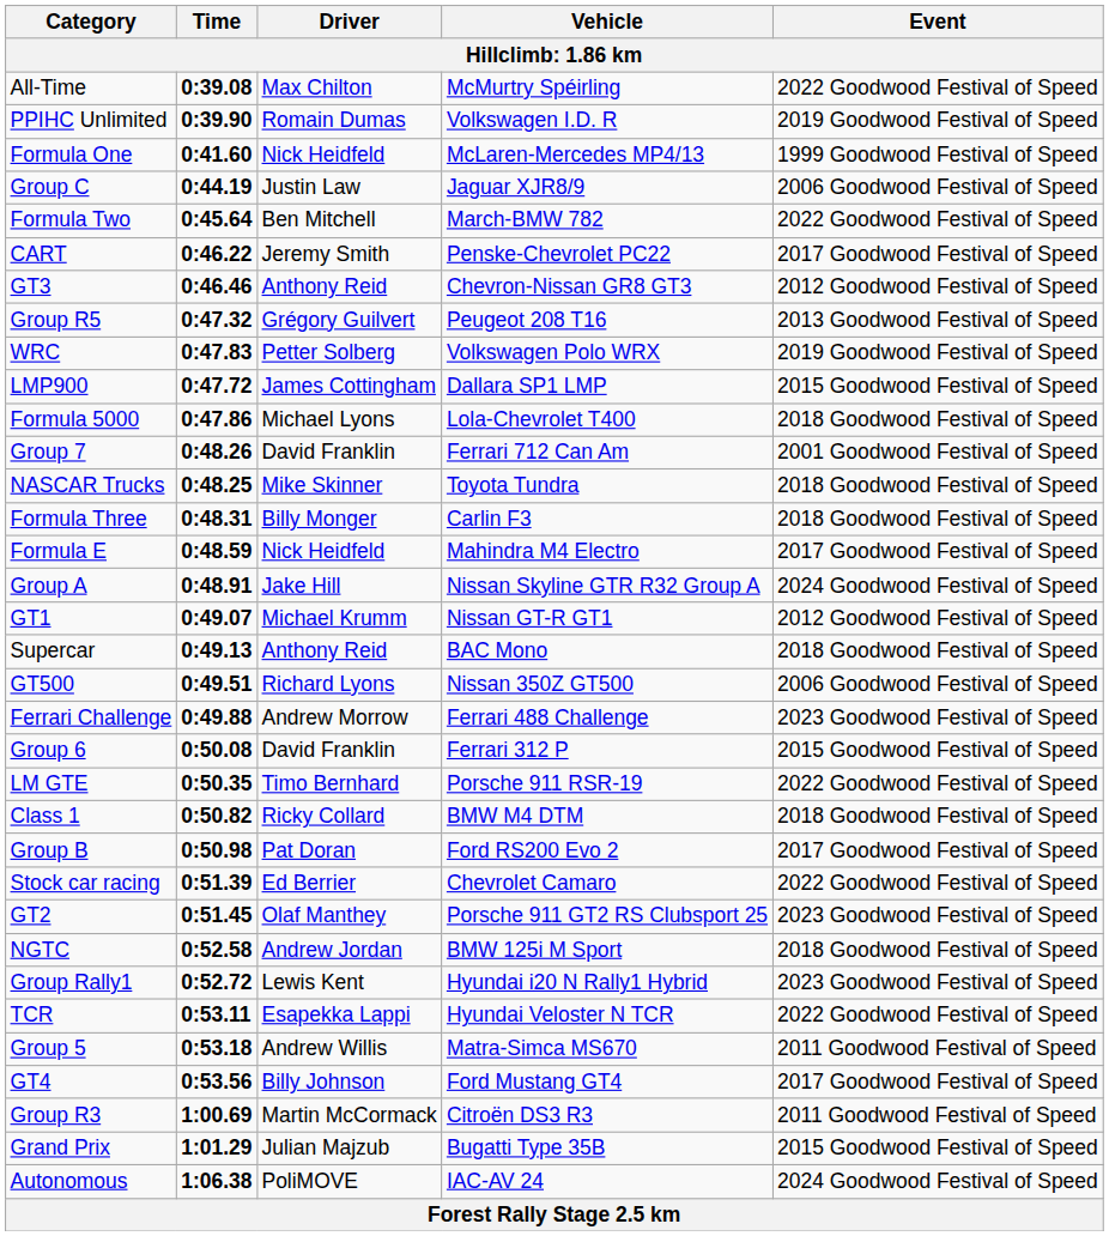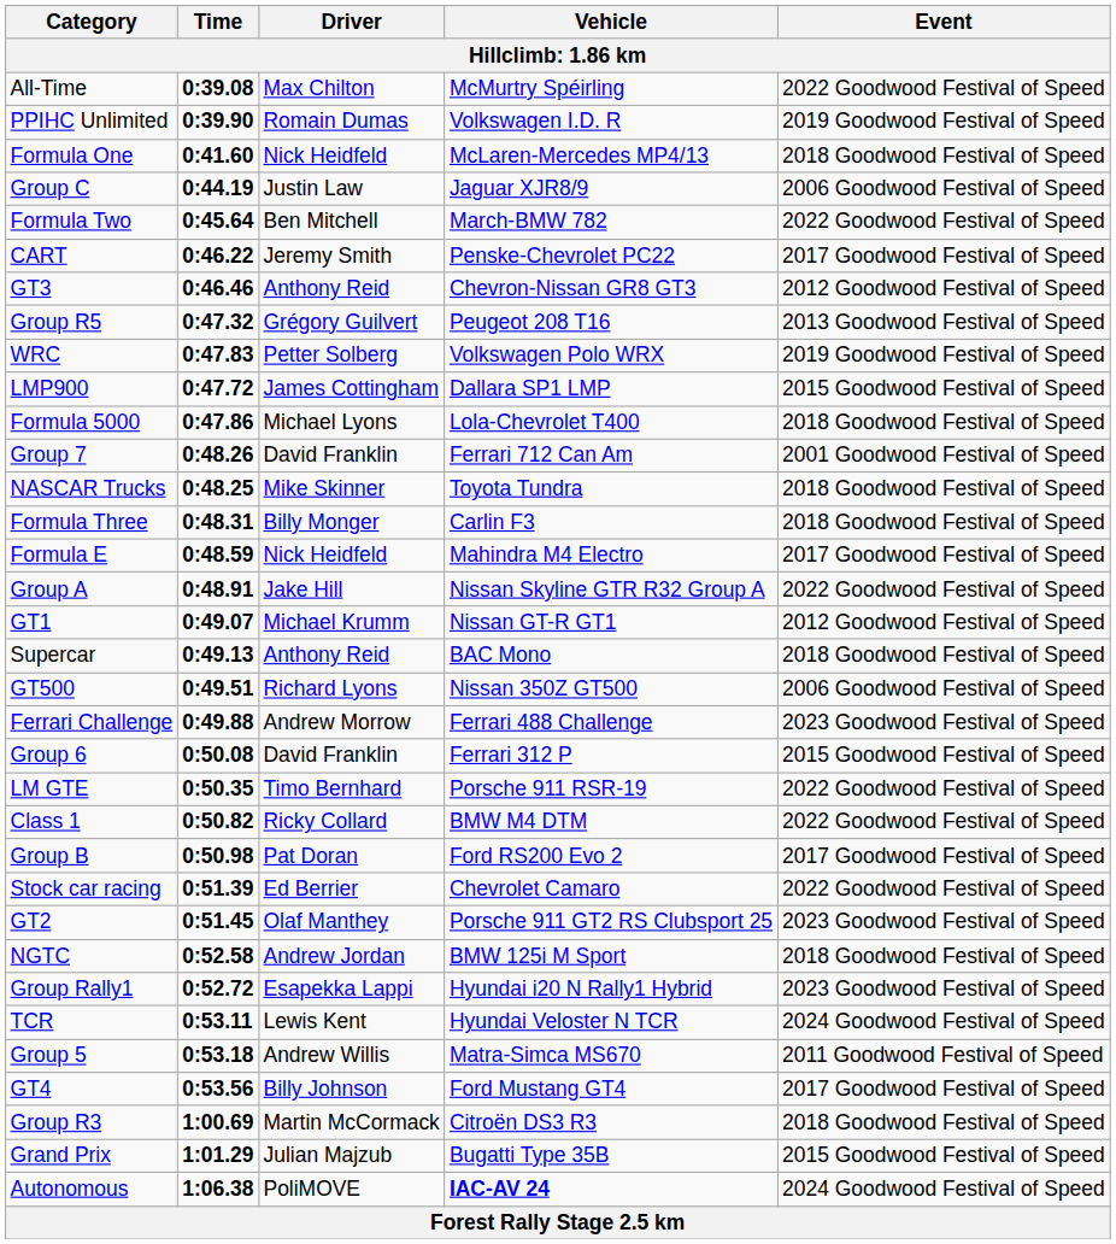 <table class="wikitable">
 <tr>
 <th>Category</th>
 <th>Time</th>
 <th>Driver</th>
 <th>Vehicle</th>
 <th>Event</th>
 </tr>
 <tr>
 <th colspan="5">Hillclimb: 1.86 km</th>
 </tr>
 <tr>
 <td>All-Time</td>
 <td><strong>0:39.08</strong></td>
 <td> <a href='#'>Max Chilton</a></td>
 <td><a href='#'>McMurtry Spéirling</a></td>
 <td>2022 Goodwood Festival of Speed</td>
 </tr>
 <tr>
 <td><a href='#'>PPIHC</a> Unlimited</td>
 <td><strong>0:39.90</strong></td>
 <td> <a href='#'>Romain Dumas</a></td>
 <td><a href='#'>Volkswagen I.D. R</a></td>
 <td>2019 Goodwood Festival of Speed</td>
 </tr>
 <tr>
 <td><a href='#'>Formula One</a></td>
 <td><strong>0:41.60</strong></td>
 <td> <a href='#'>Nick Heidfeld</a></td>
 <td><a href='#'>McLaren-Mercedes MP4/13</a></td>
-<td>1999 Goodwood Festival of Speed</td>
+<td>2018 Goodwood Festival of Speed</td>
 </tr>
 <tr>
 <td><a href='#'>Group C</a></td>
 <td><strong>0:44.19</strong></td>
 <td> Justin Law</td>
 <td><a href='#'>Jaguar XJR8/9</a></td>
 <td>2006 Goodwood Festival of Speed</td>
 </tr>
 <tr>
 <td><a href='#'>Formula Two</a></td>
 <td><strong>0:45.64</strong></td>
 <td> Ben Mitchell</td>
 <td><a href='#'>March-BMW 782</a></td>
 <td>2022 Goodwood Festival of Speed</td>
 </tr>
 <tr>
 <td><a href='#'>CART</a></td>
 <td><strong>0:46.22</strong></td>
 <td> Jeremy Smith</td>
 <td><a href='#'>Penske-Chevrolet PC22</a></td>
 <td>2017 Goodwood Festival of Speed</td>
 </tr>
 <tr>
 <td><a href='#'>GT3</a></td>
 <td><strong>0:46.46</strong></td>
 <td> <a href='#'>Anthony Reid</a></td>
 <td><a href='#'>Chevron-Nissan GR8 GT3</a></td>
 <td>2012 Goodwood Festival of Speed</td>
 </tr>
 <tr>
 <td><a href='#'>Group R5</a></td>
 <td><strong>0:47.32</strong></td>
 <td> <a href='#'>Grégory Guilvert</a></td>
 <td><a href='#'>Peugeot 208 T16</a></td>
 <td>2013 Goodwood Festival of Speed</td>
 </tr>
 <tr>
 <td><a href='#'>WRC</a></td>
 <td><strong>0:47.83</strong></td>
 <td> <a href='#'>Petter Solberg</a></td>
 <td><a href='#'>Volkswagen Polo WRX</a></td>
 <td>2019 Goodwood Festival of Speed</td>
 </tr>
 <tr>
 <td><a href='#'>LMP900</a></td>
 <td><strong>0:47.72</strong></td>
 <td> <a href='#'>James Cottingham</a></td>
 <td><a href='#'>Dallara SP1 LMP</a></td>
 <td>2015 Goodwood Festival of Speed</td>
 </tr>
 <tr>
 <td><a href='#'>Formula 5000</a></td>
 <td><strong>0:47.86</strong></td>
 <td> Michael Lyons</td>
 <td><a href='#'>Lola-Chevrolet T400</a></td>
 <td>2018 Goodwood Festival of Speed</td>
 </tr>
 <tr>
 <td><a href='#'>Group 7</a></td>
 <td><strong>0:48.26</strong></td>
 <td> David Franklin</td>
 <td><a href='#'>Ferrari 712 Can Am</a></td>
 <td>2001 Goodwood Festival of Speed</td>
 </tr>
 <tr>
 <td><a href='#'>NASCAR Trucks</a></td>
 <td><strong>0:48.25</strong></td>
 <td> <a href='#'>Mike Skinner</a></td>
 <td><a href='#'>Toyota Tundra</a></td>
 <td>2018 Goodwood Festival of Speed</td>
 </tr>
 <tr>
 <td><a href='#'>Formula Three</a></td>
 <td><strong>0:48.31</strong></td>
 <td> <a href='#'>Billy Monger</a></td>
 <td><a href='#'>Carlin F3</a></td>
 <td>2018 Goodwood Festival of Speed</td>
 </tr>
 <tr>
 <td><a href='#'>Formula E</a></td>
 <td><strong>0:48.59</strong></td>
 <td> <a href='#'>Nick Heidfeld</a></td>
 <td><a href='#'>Mahindra M4 Electro</a></td>
 <td>2017 Goodwood Festival of Speed</td>
 </tr>
 <tr>
 <td><a href='#'>Group A</a></td>
 <td><strong>0:48.91</strong></td>
 <td> <a href='#'>Jake Hill</a></td>
 <td><a href='#'>Nissan Skyline GTR R32 Group A</a></td>
-<td>2024 Goodwood Festival of Speed</td>
+<td>2022 Goodwood Festival of Speed</td>
 </tr>
 <tr>
 <td><a href='#'>GT1</a></td>
 <td><strong>0:49.07</strong></td>
 <td> <a href='#'>Michael Krumm</a></td>
 <td><a href='#'>Nissan GT-R GT1</a></td>
 <td>2012 Goodwood Festival of Speed</td>
 </tr>
 <tr>
 <td>Supercar</td>
 <td><strong>0:49.13</strong></td>
 <td> <a href='#'>Anthony Reid</a></td>
 <td><a href='#'>BAC Mono</a></td>
 <td>2018 Goodwood Festival of Speed</td>
 </tr>
 <tr>
 <td><a href='#'>GT500</a></td>
 <td><strong>0:49.51</strong></td>
 <td> <a href='#'>Richard Lyons</a></td>
 <td><a href='#'>Nissan 350Z GT500</a></td>
 <td>2006 Goodwood Festival of Speed</td>
 </tr>
 <tr>
 <td><a href='#'>Ferrari Challenge</a></td>
 <td><strong>0:49.88</strong></td>
 <td> Andrew Morrow</td>
 <td><a href='#'>Ferrari 488 Challenge</a></td>
 <td>2023 Goodwood Festival of Speed</td>
 </tr>
 <tr>
 <td><a href='#'>Group 6</a></td>
 <td><strong>0:50.08</strong></td>
 <td> David Franklin</td>
 <td><a href='#'>Ferrari 312 P</a></td>
 <td>2015 Goodwood Festival of Speed</td>
 </tr>
 <tr>
 <td><a href='#'>LM GTE</a></td>
 <td><strong>0:50.35</strong></td>
 <td> <a href='#'>Timo Bernhard</a></td>
 <td><a href='#'>Porsche 911 RSR-19</a></td>
 <td>2022 Goodwood Festival of Speed</td>
 </tr>
 <tr>
 <td><a href='#'>Class 1</a></td>
 <td><strong>0:50.82</strong></td>
 <td> <a href='#'>Ricky Collard</a></td>
 <td><a href='#'>BMW M4 DTM</a></td>
-<td>2018 Goodwood Festival of Speed</td>
+<td>2022 Goodwood Festival of Speed</td>
 </tr>
 <tr>
 <td><a href='#'>Group B</a></td>
 <td><strong>0:50.98</strong></td>
 <td> <a href='#'>Pat Doran</a></td>
 <td><a href='#'>Ford RS200 Evo 2</a></td>
 <td>2017 Goodwood Festival of Speed</td>
 </tr>
 <tr>
 <td><a href='#'>Stock car racing</a></td>
 <td><strong>0:51.39</strong></td>
 <td> <a href='#'>Ed Berrier</a></td>
 <td><a href='#'>Chevrolet Camaro</a></td>
 <td>2022 Goodwood Festival of Speed</td>
 </tr>
 <tr>
 <td><a href='#'>GT2</a></td>
 <td><strong>0:51.45</strong></td>
 <td> <a href='#'>Olaf Manthey</a></td>
 <td><a href='#'>Porsche 911 GT2 RS Clubsport 25</a></td>
 <td>2023 Goodwood Festival of Speed</td>
 </tr>
 <tr>
 <td><a href='#'>NGTC</a></td>
 <td><strong>0:52.58</strong></td>
 <td> <a href='#'>Andrew Jordan</a></td>
 <td><a href='#'>BMW 125i M Sport</a></td>
 <td>2018 Goodwood Festival of Speed</td>
 </tr>
 <tr>
 <td><a href='#'>Group Rally1</a></td>
 <td><strong>0:52.72</strong></td>
-<td> Lewis Kent</td>
+<td> <a href='#'>Esapekka Lappi</a></td>
 <td><a href='#'>Hyundai i20 N Rally1 Hybrid</a></td>
 <td>2023 Goodwood Festival of Speed</td>
 </tr>
 <tr>
 <td><a href='#'>TCR</a></td>
 <td><strong>0:53.11</strong></td>
-<td> <a href='#'>Esapekka Lappi</a></td>
+<td> Lewis Kent</td>
 <td><a href='#'>Hyundai Veloster N TCR</a></td>
-<td>2022 Goodwood Festival of Speed</td>
+<td>2024 Goodwood Festival of Speed</td>
 </tr>
 <tr>
 <td><a href='#'>Group 5</a></td>
 <td><strong>0:53.18</strong></td>
 <td> Andrew Willis</td>
 <td><a href='#'>Matra-Simca MS670</a></td>
 <td>2011 Goodwood Festival of Speed</td>
 </tr>
 <tr>
 <td><a href='#'>GT4</a></td>
 <td><strong>0:53.56</strong></td>
 <td> <a href='#'>Billy Johnson</a></td>
 <td><a href='#'>Ford Mustang GT4</a></td>
 <td>2017 Goodwood Festival of Speed</td>
 </tr>
 <tr>
 <td><a href='#'>Group R3</a></td>
 <td><strong>1:00.69</strong></td>
 <td> Martin McCormack</td>
 <td><a href='#'>Citroën DS3 R3</a></td>
-<td>2011 Goodwood Festival of Speed</td>
+<td>2018 Goodwood Festival of Speed</td>
 </tr>
 <tr>
 <td><a href='#'>Grand Prix</a></td>
 <td><strong>1:01.29</strong></td>
 <td> Julian Majzub</td>
 <td><a href='#'>Bugatti Type 35B</a></td>
 <td>2015 Goodwood Festival of Speed</td>
 </tr>
 <tr>
 <td><a href='#'>Autonomous</a></td>
 <td><strong>1:06.38</strong></td>
 <td> PoliMOVE</td>
-<td><a href='#'>IAC-AV 24</a></td>
+<td><strong><a href='#'>IAC-AV 24</a></strong></td>
 <td>2024 Goodwood Festival of Speed</td>
 </tr>
 <tr>
 <th colspan="5">Forest Rally Stage 2.5 km</th>
 </tr>
 </table>
